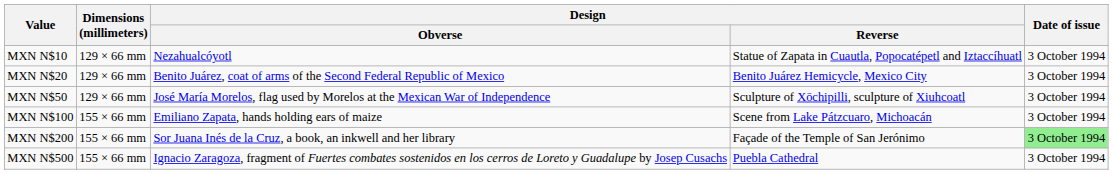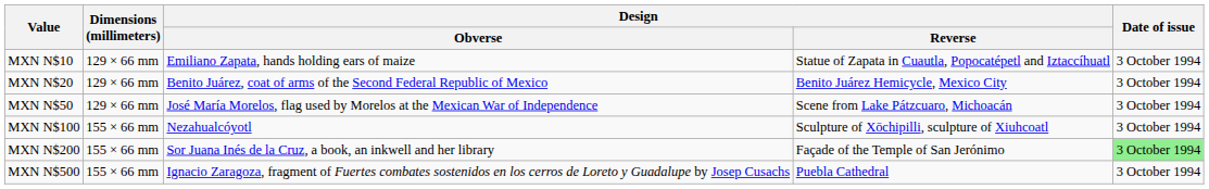 <table class="wikitable" style="font-size: 95%">
 <tr>
 <th rowspan="2">Value</th>
 <th rowspan="2">Dimensions<br>(millimeters)</th>
 <th colspan="2">Design</th>
 <th colspan="2" rowspan=2>Date of issue</th>
 </tr>
 <tr>
 <th>Obverse</th>
 <th>Reverse</th>
 </tr>
 <tr>
 <td>MXN N$10</td>
 <td>129 × 66 mm</td>
-<td><a href='#'>Nezahualcóyotl</a></td>
+<td><a href='#'>Emiliano Zapata</a>, hands holding ears of maize</td>
 <td>Statue of Zapata in <a href='#'>Cuautla</a>, <a href='#'>Popocatépetl</a> and <a href='#'>Iztaccíhuatl</a></td>
 <td>3 October 1994</td>
 </tr>
 <tr>
 <td>MXN N$20</td>
 <td>129 × 66 mm</td>
 <td><a href='#'>Benito Juárez</a>, <a href='#'>coat of arms</a> of the <a href='#'>Second Federal Republic of Mexico</a></td>
 <td><a href='#'>Benito Juárez Hemicycle</a>, <a href='#'>Mexico City</a></td>
 <td>3 October 1994</td>
 </tr>
 <tr>
 <td>MXN N$50</td>
 <td>129 × 66 mm</td>
 <td><a href='#'>José María Morelos</a>, flag used by Morelos at the <a href='#'>Mexican War of Independence</a></td>
-<td>Sculpture of <a href='#'>Xōchipilli</a>, sculpture of <a href='#'>Xiuhcoatl</a></td>
+<td>Scene from <a href='#'>Lake Pátzcuaro</a>, <a href='#'>Michoacán</a></td>
 <td>3 October 1994</td>
 </tr>
 <tr>
 <td>MXN N$100</td>
 <td>155 × 66 mm</td>
-<td><a href='#'>Emiliano Zapata</a>, hands holding ears of maize</td>
-<td>Scene from <a href='#'>Lake Pátzcuaro</a>, <a href='#'>Michoacán</a></td>
+<td><a href='#'>Nezahualcóyotl</a></td>
+<td>Sculpture of <a href='#'>Xōchipilli</a>, sculpture of <a href='#'>Xiuhcoatl</a></td>
 <td>3 October 1994</td>
 </tr>
 <tr>
 <td>MXN N$200</td>
 <td>155 × 66 mm</td>
 <td><a href='#'>Sor Juana Inés de la Cruz</a>, a book, an inkwell and her library</td>
 <td>Façade of the Temple of San Jerónimo</td>
 <td style="background: lightgreen;">3 October 1994</td>
 </tr>
 <tr>
 <td>MXN N$500</td>
 <td>155 × 66 mm</td>
 <td><a href='#'>Ignacio Zaragoza</a>, fragment of <em>Fuertes combates sostenidos en los cerros de Loreto y Guadalupe</em> by <a href='#'>Josep Cusachs</a></td>
 <td><a href='#'>Puebla Cathedral</a></td>
 <td>3 October 1994</td>
 </tr>
 </table>
